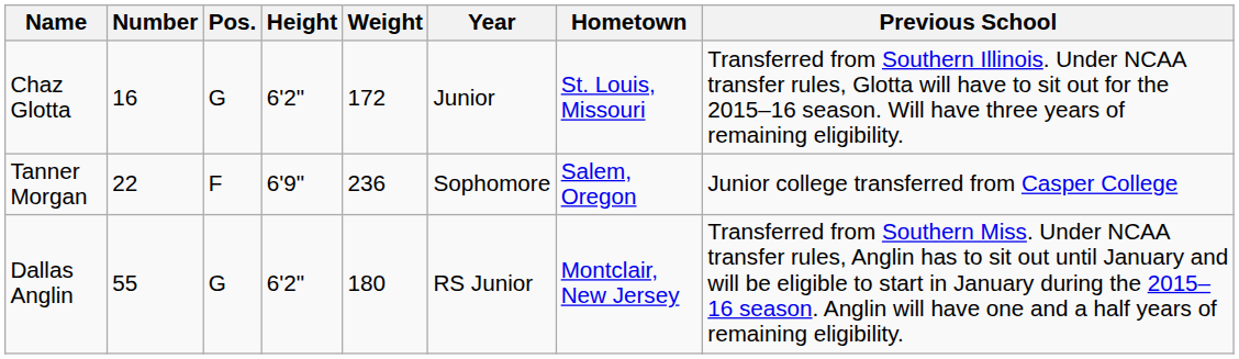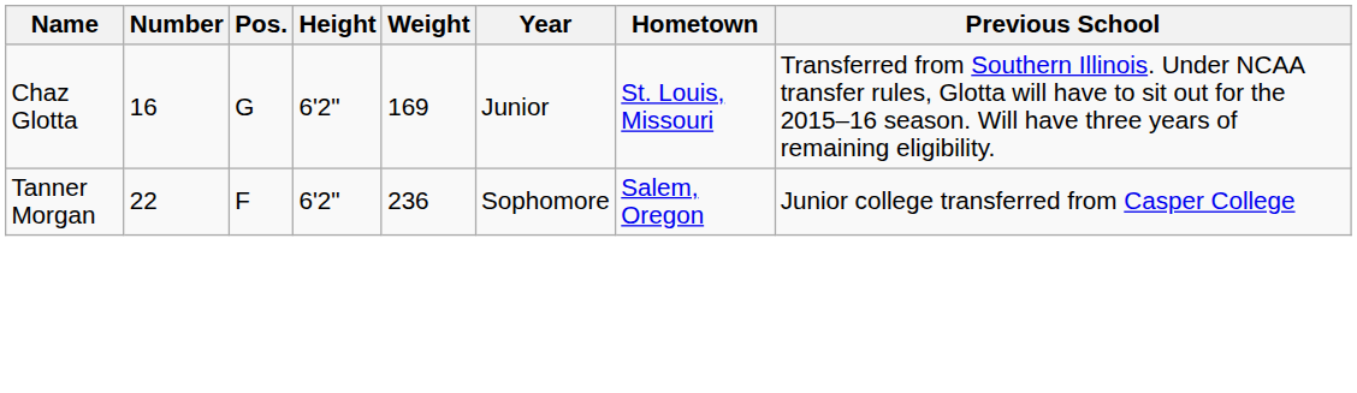 <table class="wikitable sortable" border="1">
 <tr>
 <th>Name</th>
 <th>Number</th>
 <th>Pos.</th>
 <th>Height</th>
 <th>Weight</th>
 <th>Year</th>
 <th>Hometown</th>
 <th class="unsortable">Previous School</th>
 </tr>
 <tr>
 <td>Chaz Glotta</td>
 <td>16</td>
 <td>G</td>
 <td>6'2"</td>
-<td>172</td>
+<td>169</td>
 <td>Junior</td>
 <td><a href='#'>St. Louis, Missouri</a></td>
 <td>Transferred from <a href='#'>Southern Illinois</a>. Under NCAA transfer rules, Glotta will have to sit out for the 2015–16 season. Will have three years of remaining eligibility.</td>
 </tr>
 <tr>
 <td>Tanner Morgan</td>
 <td>22</td>
 <td>F</td>
-<td>6'9"</td>
+<td>6'2"</td>
 <td>236</td>
 <td>Sophomore</td>
 <td><a href='#'>Salem, Oregon</a></td>
 <td>Junior college transferred from <a href='#'>Casper College</a></td>
 </tr>
-<tr>
-<td>Dallas Anglin</td>
-<td>55</td>
-<td>G</td>
-<td>6'2"</td>
-<td>180</td>
-<td>RS Junior</td>
-<td><a href='#'>Montclair, New Jersey</a></td>
-<td>Transferred from <a href='#'>Southern Miss</a>. Under NCAA transfer rules, Anglin has to sit out until January and will be eligible to start in January during the <a href='#'>2015–16 season</a>. Anglin will have one and a half years of remaining eligibility.</td>
-</tr>
 </table>
